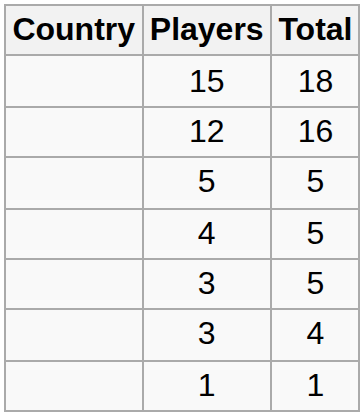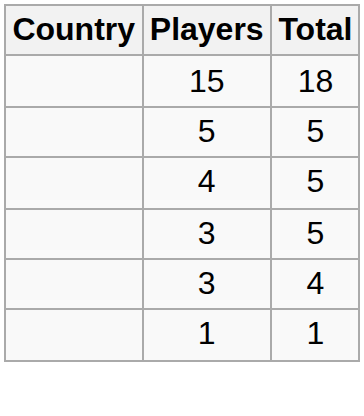 <table class="wikitable sortable" style="text-align: center;">
 <tr>
 <th>Country</th>
 <th>Players</th>
 <th>Total</th>
 </tr>
 <tr>
 <td align=left></td>
 <td>15</td>
 <td>18</td>
-</tr>
-<tr>
-<td align=left></td>
-<td>12</td>
-<td>16</td>
 </tr>
 <tr>
 <td align=left></td>
 <td>5</td>
 <td>5</td>
 </tr>
 <tr>
 <td align=left></td>
 <td>4</td>
 <td>5</td>
 </tr>
 <tr>
 <td align=left></td>
 <td>3</td>
 <td>5</td>
 </tr>
 <tr>
 <td align=left></td>
 <td>3</td>
 <td>4</td>
 </tr>
 <tr>
 <td align=left></td>
 <td>1</td>
 <td>1</td>
 </tr>
 </table>
